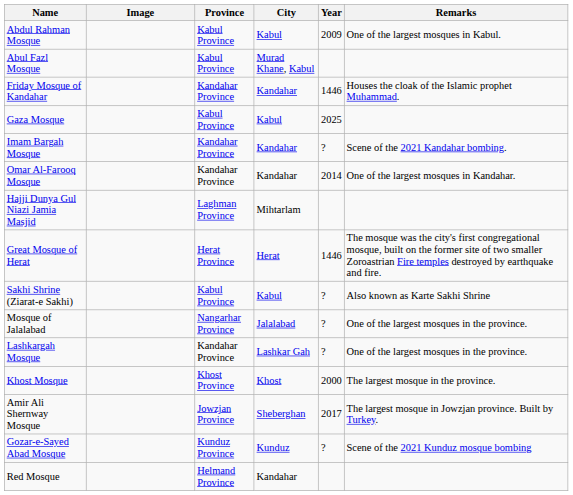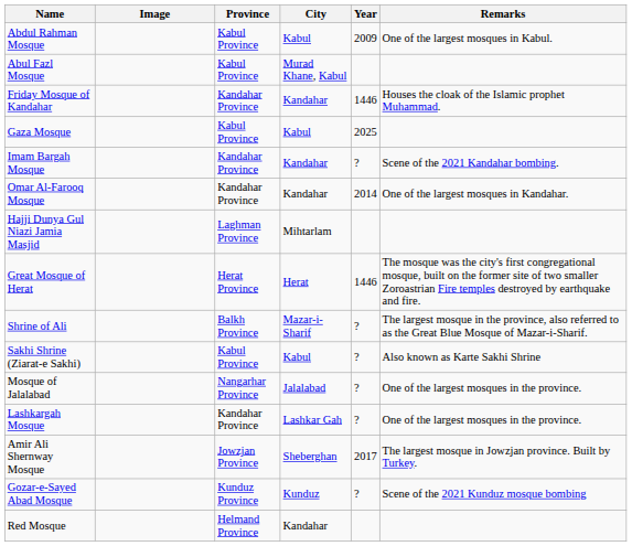 <table class="wikitable sortable">
 <tr>
 <th>Name</th>
 <th align=center width=160px class=unsortable>Image</th>
 <th>Province</th>
 <th>City</th>
 <th>Year</th>
 <th align=left class=unsortable>Remarks</th>
 </tr>
 <tr>
 <td><a href='#'>Abdul Rahman Mosque</a></td>
 <td></td>
 <td><a href='#'>Kabul Province</a></td>
 <td><a href='#'>Kabul</a></td>
 <td>2009</td>
 <td>One of the largest mosques in Kabul.</td>
 </tr>
 <tr>
 <td><a href='#'>Abul Fazl Mosque</a></td>
 <td></td>
 <td><a href='#'>Kabul Province</a></td>
 <td><a href='#'>Murad Khane</a>, <a href='#'>Kabul</a></td>
 <td></td>
 <td></td>
 </tr>
 <tr>
 <td><a href='#'>Friday Mosque of Kandahar</a></td>
 <td></td>
 <td><a href='#'>Kandahar Province</a></td>
 <td><a href='#'>Kandahar</a></td>
 <td>1446</td>
 <td>Houses the cloak of the Islamic prophet <a href='#'>Muhammad</a>.</td>
 </tr>
 <tr>
 <td><a href='#'>Gaza Mosque</a></td>
 <td></td>
 <td><a href='#'>Kabul Province</a></td>
 <td><a href='#'>Kabul</a></td>
 <td>2025</td>
 <td></td>
 </tr>
 <tr>
 <td><a href='#'>Imam Bargah Mosque</a></td>
 <td></td>
 <td><a href='#'>Kandahar Province</a></td>
 <td><a href='#'>Kandahar</a></td>
 <td>?</td>
 <td>Scene of the <a href='#'>2021 Kandahar bombing</a>.</td>
 </tr>
 <tr>
 <td><a href='#'>Omar Al-Farooq Mosque</a></td>
 <td></td>
 <td>Kandahar Province</td>
 <td>Kandahar</td>
 <td>2014</td>
 <td>One of the largest mosques in Kandahar.</td>
 </tr>
 <tr>
 <td><a href='#'>Hajji Dunya Gul Niazi Jamia Masjid</a></td>
 <td></td>
 <td><a href='#'>Laghman Province</a></td>
 <td>Mihtarlam</td>
 <td></td>
 <td></td>
 </tr>
 <tr>
 <td><a href='#'>Great Mosque of Herat</a></td>
 <td></td>
 <td><a href='#'>Herat Province</a></td>
 <td><a href='#'>Herat</a></td>
 <td>1446</td>
 <td>The mosque was the city's first congregational mosque, built on the former site of two smaller Zoroastrian <a href='#'>Fire temples</a> destroyed by earthquake and fire.</td>
 </tr>
 <tr>
+<td><a href='#'>Shrine of Ali</a></td>
+<td></td>
+<td><a href='#'>Balkh Province</a></td>
+<td><a href='#'>Mazar-i-Sharif</a></td>
+<td>?</td>
+<td>The largest mosque in the province, also referred to as the Great Blue Mosque of Mazar-i-Sharif.</td>
+</tr>
+<tr>
 <td><a href='#'>Sakhi Shrine</a> (Ziarat-e Sakhi)</td>
 <td></td>
 <td><a href='#'>Kabul Province</a></td>
 <td><a href='#'>Kabul</a></td>
 <td>?</td>
 <td>Also known as Karte Sakhi Shrine</td>
 </tr>
 <tr>
 <td>Mosque of Jalalabad</td>
 <td></td>
 <td><a href='#'>Nangarhar Province</a></td>
 <td><a href='#'>Jalalabad</a></td>
 <td>?</td>
 <td>One of the largest mosques in the province.</td>
 </tr>
 <tr>
 <td><a href='#'>Lashkargah Mosque</a></td>
 <td></td>
 <td>Kandahar Province</td>
 <td><a href='#'>Lashkar Gah</a></td>
 <td>?</td>
 <td>One of the largest mosques in the province.</td>
-</tr>
-<tr>
-<td><a href='#'>Khost Mosque</a></td>
-<td></td>
-<td><a href='#'>Khost Province</a></td>
-<td><a href='#'>Khost</a></td>
-<td>2000</td>
-<td>The largest mosque in the province.</td>
 </tr>
 <tr>
 <td>Amir Ali Shernway Mosque</td>
 <td></td>
 <td><a href='#'>Jowzjan Province</a></td>
 <td><a href='#'>Sheberghan</a></td>
 <td>2017</td>
 <td>The largest mosque in Jowzjan province. Built by <a href='#'>Turkey</a>.</td>
 </tr>
 <tr>
 <td><a href='#'>Gozar-e-Sayed Abad Mosque</a></td>
 <td></td>
 <td><a href='#'>Kunduz Province</a></td>
 <td><a href='#'>Kunduz</a></td>
 <td>?</td>
 <td>Scene of the <a href='#'>2021 Kunduz mosque bombing</a></td>
 </tr>
 <tr>
 <td>Red Mosque</td>
 <td></td>
 <td><a href='#'>Helmand Province</a></td>
 <td>Kandahar</td>
 <td></td>
 <td></td>
 </tr>
 </table>
